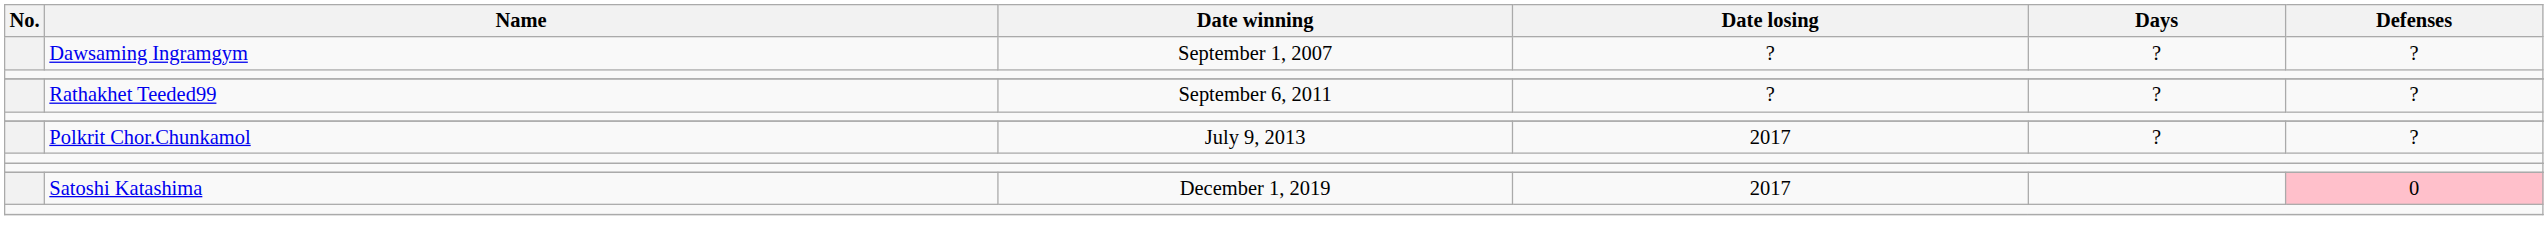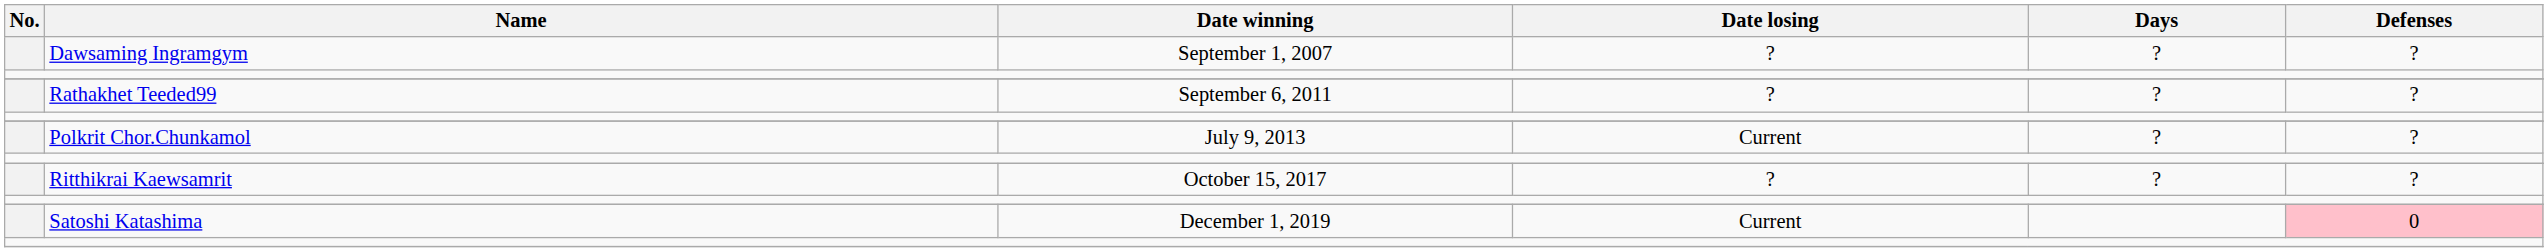 <table class="wikitable" width=100%>
 <tr>
 <th style="width:1%;">No.</th>
 <th style="width:37%;">Name</th>
 <th style="width:20%;">Date winning</th>
 <th style="width:20%;">Date losing</th>
 <th data-sort-type="number" style="width:10%;">Days</th>
 <th data-sort-type="number" style="width:10%;">Defenses</th>
 </tr>
 <tr align=center>
 <th></th>
 <td align=left> <a href='#'>Dawsaming Ingramgym</a></td>
 <td>September 1, 2007</td>
 <td>?</td>
 <td>?</td>
 <td>?</td>
 </tr>
 <tr>
 <td colspan="6"></td>
 </tr>
 <tr>
 </tr>
 <tr align=center>
 <th></th>
 <td align=left> <a href='#'>Rathakhet Teeded99</a></td>
 <td>September 6, 2011</td>
 <td>?</td>
 <td>?</td>
 <td>?</td>
 </tr>
 <tr>
 <td colspan="6"></td>
 </tr>
 <tr>
 </tr>
 <tr align=center>
 <th></th>
 <td align=left> <a href='#'>Polkrit Chor.Chunkamol</a></td>
 <td>July 9, 2013</td>
-<td>2017</td>
+<td>Current</td>
 <td>?</td>
 <td>?</td>
 </tr>
 <tr>
 <td colspan="6"></td>
 </tr>
 <tr>
+</tr>
+<tr align=center>
+<th></th>
+<td align=left> <a href='#'>Ritthikrai Kaewsamrit</a></td>
+<td>October 15, 2017</td>
+<td>?</td>
+<td>?</td>
+<td>?</td>
 </tr>
 <tr>
 <td colspan="6"></td>
 </tr>
 <tr>
 </tr>
 <tr align=center>
 <th></th>
 <td align=left> <a href='#'>Satoshi Katashima</a></td>
 <td>December 1, 2019</td>
-<td>2017</td>
+<td>Current</td>
 <td></td>
 <td style="background: pink;">0</td>
 </tr>
 <tr>
 <td colspan="6"></td>
 </tr>
 <tr>
 </tr>
 </table>
